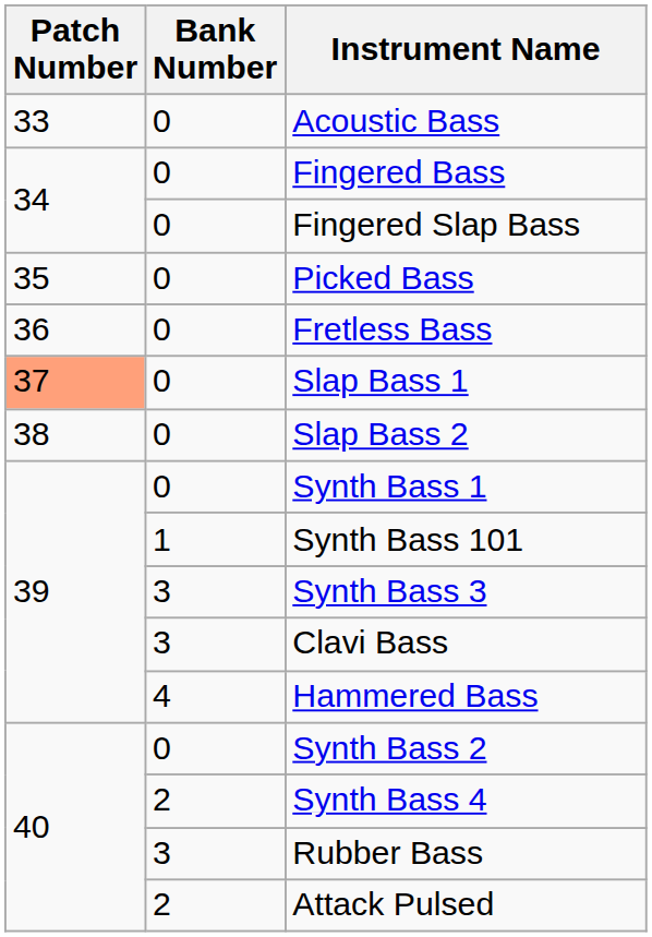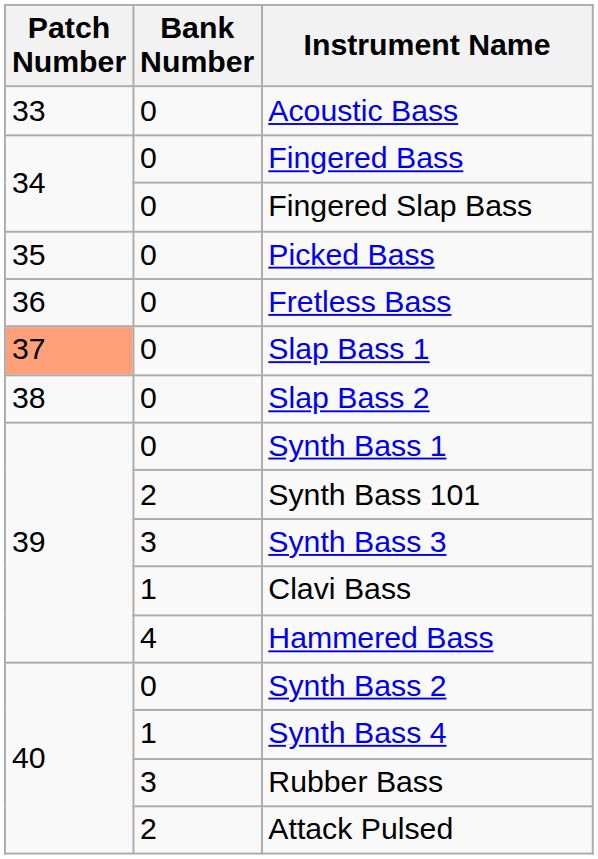 <table width="50%" class="wikitable">
 <tr>
 <th width="15%">Patch Number</th>
 <th width="15%">Bank Number</th>
 <th width="70%">Instrument Name</th>
 </tr>
 <tr>
 <td>33</td>
 <td>0</td>
 <td><a href='#'>Acoustic Bass</a></td>
 </tr>
 <tr>
 <td rowspan=2>34</td>
 <td>0</td>
 <td><a href='#'>Fingered Bass</a></td>
 </tr>
 <tr>
 <td>0</td>
 <td>Fingered Slap Bass</td>
 </tr>
 <tr>
 <td>35</td>
 <td>0</td>
 <td><a href='#'>Picked Bass</a></td>
 </tr>
 <tr>
 <td>36</td>
 <td>0</td>
 <td><a href='#'>Fretless Bass</a></td>
 </tr>
 <tr>
 <td style="background: lightsalmon;">37</td>
 <td>0</td>
 <td><a href='#'>Slap Bass 1</a></td>
 </tr>
 <tr>
 <td>38</td>
 <td>0</td>
 <td><a href='#'>Slap Bass 2</a></td>
 </tr>
 <tr>
 <td rowspan=5>39</td>
 <td>0</td>
 <td><a href='#'>Synth Bass 1</a></td>
 </tr>
 <tr>
-<td>1</td>
+<td>2</td>
 <td>Synth Bass 101</td>
 </tr>
 <tr>
 <td>3</td>
 <td><a href='#'>Synth Bass 3</a></td>
 </tr>
 <tr>
-<td>3</td>
+<td>1</td>
 <td>Clavi Bass</td>
 </tr>
 <tr>
 <td>4</td>
 <td><a href='#'>Hammered Bass</a></td>
 </tr>
 <tr>
 <td rowspan=4>40</td>
 <td>0</td>
 <td><a href='#'>Synth Bass 2</a></td>
 </tr>
 <tr>
-<td>2</td>
+<td>1</td>
 <td><a href='#'>Synth Bass 4</a></td>
 </tr>
 <tr>
 <td>3</td>
 <td>Rubber Bass</td>
 </tr>
 <tr>
 <td>2</td>
 <td>Attack Pulsed</td>
 </tr>
 </table>
